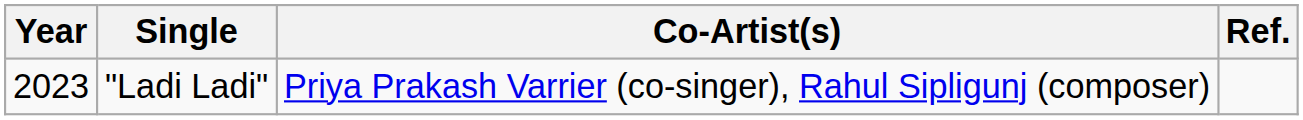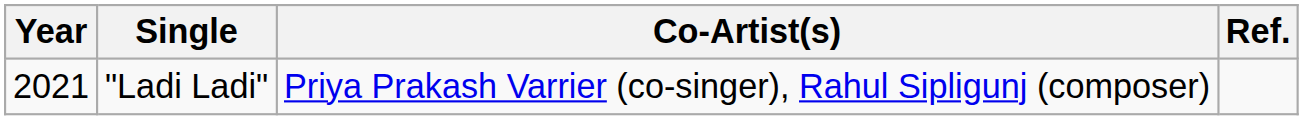 <table class="wikitable">
 <tr>
 <th>Year</th>
 <th>Single</th>
 <th>Co-Artist(s)</th>
 <th>Ref.</th>
 </tr>
 <tr>
-<td>2023</td>
+<td>2021</td>
 <td>"Ladi Ladi"</td>
 <td><a href='#'>Priya Prakash Varrier</a> (co-singer), <a href='#'>Rahul Sipligunj</a> (composer)</td>
 <td></td>
 </tr>
 </table>
